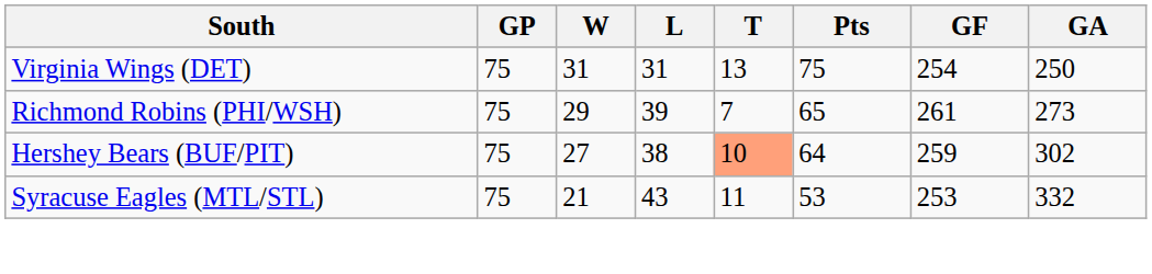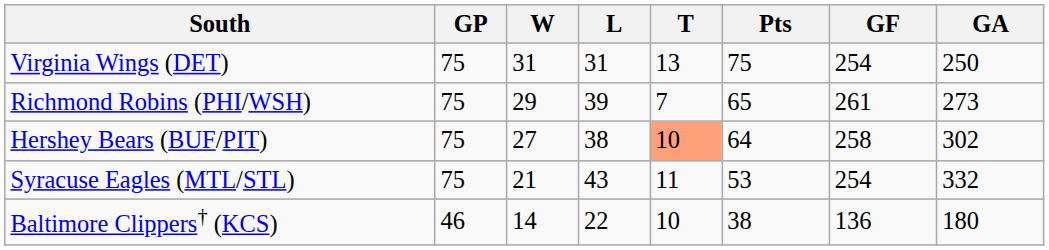 <table class="wikitable">
 <tr>
 <th bgcolor="#DDDDFF" width="30%">South</th>
 <th bgcolor="#DDDDFF" width="5%">GP</th>
 <th bgcolor="#DDDDFF" width="5%">W</th>
 <th bgcolor="#DDDDFF" width="5%">L</th>
 <th bgcolor="#DDDDFF" width="5%">T</th>
 <th bgcolor="#DDDDFF" width="7.5%">Pts</th>
 <th bgcolor="#DDDDFF" width="7.5%">GF</th>
 <th bgcolor="#DDDDFF" width="7.5%">GA</th>
 </tr>
 <tr>
 <td><a href='#'>Virginia Wings</a> (<a href='#'>DET</a>)</td>
 <td>75</td>
 <td>31</td>
 <td>31</td>
 <td>13</td>
 <td>75</td>
 <td>254</td>
 <td>250</td>
 </tr>
 <tr>
 <td><a href='#'>Richmond Robins</a> (<a href='#'>PHI</a>/<a href='#'>WSH</a>)</td>
 <td>75</td>
 <td>29</td>
 <td>39</td>
 <td>7</td>
 <td>65</td>
 <td>261</td>
 <td>273</td>
 </tr>
 <tr>
 <td><a href='#'>Hershey Bears</a> (<a href='#'>BUF</a>/<a href='#'>PIT</a>)</td>
 <td>75</td>
 <td>27</td>
 <td>38</td>
 <td style="background: lightsalmon;">10</td>
 <td>64</td>
-<td>259</td>
+<td>258</td>
 <td>302</td>
 </tr>
 <tr>
 <td><a href='#'>Syracuse Eagles</a> (<a href='#'>MTL</a>/<a href='#'>STL</a>)</td>
 <td>75</td>
 <td>21</td>
 <td>43</td>
 <td>11</td>
 <td>53</td>
-<td>253</td>
+<td>254</td>
 <td>332</td>
 </tr>
+<tr>
+<td><a href='#'>Baltimore Clippers</a><sup>†</sup> (<a href='#'>KCS</a>)</td>
+<td>46</td>
+<td>14</td>
+<td>22</td>
+<td>10</td>
+<td>38</td>
+<td>136</td>
+<td>180</td>
+</tr>
 </table>
